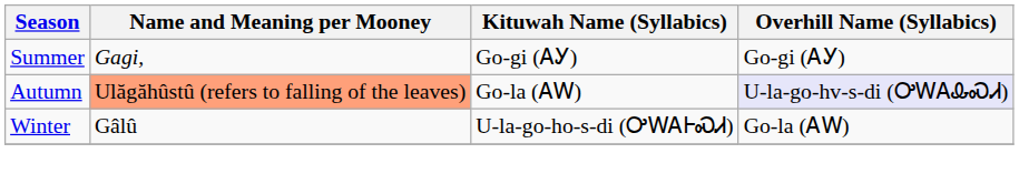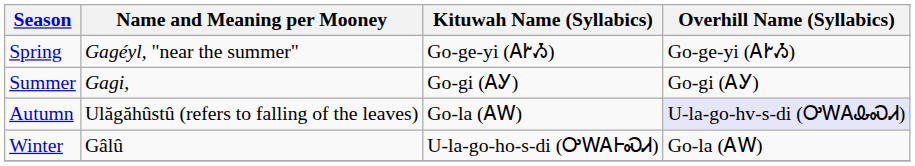 <table class="wikitable sortable">
 <tr>
 <th><a href='#'>Season</a></th>
 <th>Name and Meaning per Mooney</th>
 <th>Kituwah Name (Syllabics)</th>
 <th>Overhill Name (Syllabics)</th>
+</tr>
+<tr>
+<td><a href='#'>Spring</a></td>
+<td><em>Gagéyl</em>, "near the summer"</td>
+<td>Go-ge-yi (ᎪᎨᏱ)</td>
+<td>Go-ge-yi (ᎪᎨᏱ)</td>
 </tr>
 <tr>
 <td><a href='#'>Summer</a></td>
 <td><em>Gagi,</em></td>
 <td>Go-gi (ᎪᎩ)</td>
 <td>Go-gi (ᎪᎩ)</td>
 </tr>
 <tr>
 <td><a href='#'>Autumn</a></td>
-<td style="background: lightsalmon;">Ulăgăhûstû (refers to falling of the leaves)</td>
+<td>Ulăgăhûstû (refers to falling of the leaves)</td>
 <td>Go-la (ᎪᎳ)</td>
 <td style="background: lavender;">U-la-go-hv-s-di (ᎤᎳᎪᎲᏍᏗ)</td>
 </tr>
 <tr>
 <td><a href='#'>Winter</a></td>
 <td>Gâlû</td>
 <td>U-la-go-ho-s-di (ᎤᎳᎪᎰᏍᏗ)</td>
 <td>Go-la (ᎪᎳ)</td>
 </tr>
 <tr>
 </tr>
 </table>
